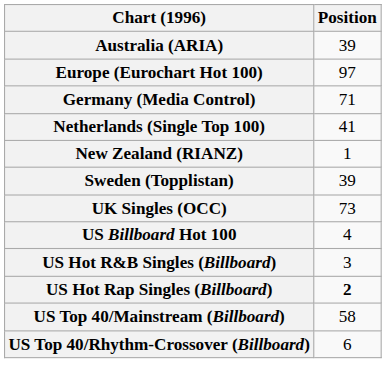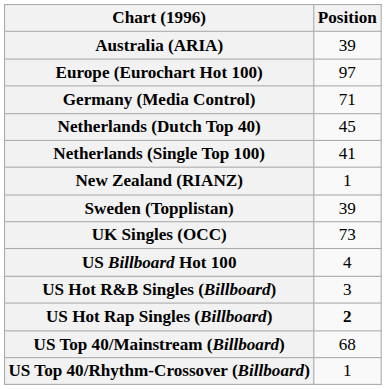 <table class="wikitable sortable plainrowheaders" style="text-align:center">
 <tr>
 <th>Chart (1996)</th>
 <th>Position</th>
 </tr>
 <tr>
 <th scope="row">Australia (ARIA)</th>
 <td>39</td>
 </tr>
 <tr>
 <th scope="row">Europe (Eurochart Hot 100)</th>
 <td>97</td>
 </tr>
 <tr>
 <th scope="row">Germany (Media Control)</th>
 <td>71</td>
+</tr>
+<tr>
+<th scope="row">Netherlands (Dutch Top 40)</th>
+<td>45</td>
 </tr>
 <tr>
 <th scope="row">Netherlands (Single Top 100)</th>
 <td>41</td>
 </tr>
 <tr>
 <th scope="row">New Zealand (RIANZ)</th>
 <td>1</td>
 </tr>
 <tr>
 <th scope="row">Sweden (Topplistan)</th>
 <td>39</td>
 </tr>
 <tr>
 <th scope="row">UK Singles (OCC)</th>
 <td>73</td>
 </tr>
 <tr>
 <th scope="row">US <em>Billboard</em> Hot 100</th>
 <td>4</td>
 </tr>
 <tr>
 <th scope="row">US Hot R&B Singles (<em>Billboard</em>)</th>
 <td>3</td>
 </tr>
 <tr>
 <th scope="row">US Hot Rap Singles (<em>Billboard</em>)</th>
 <td><strong>2</strong></td>
 </tr>
 <tr>
 <th scope="row">US Top 40/Mainstream (<em>Billboard</em>)</th>
-<td>58</td>
+<td>68</td>
 </tr>
 <tr>
 <th scope="row">US Top 40/Rhythm-Crossover (<em>Billboard</em>)</th>
-<td>6</td>
+<td>1</td>
 </tr>
 </table>
